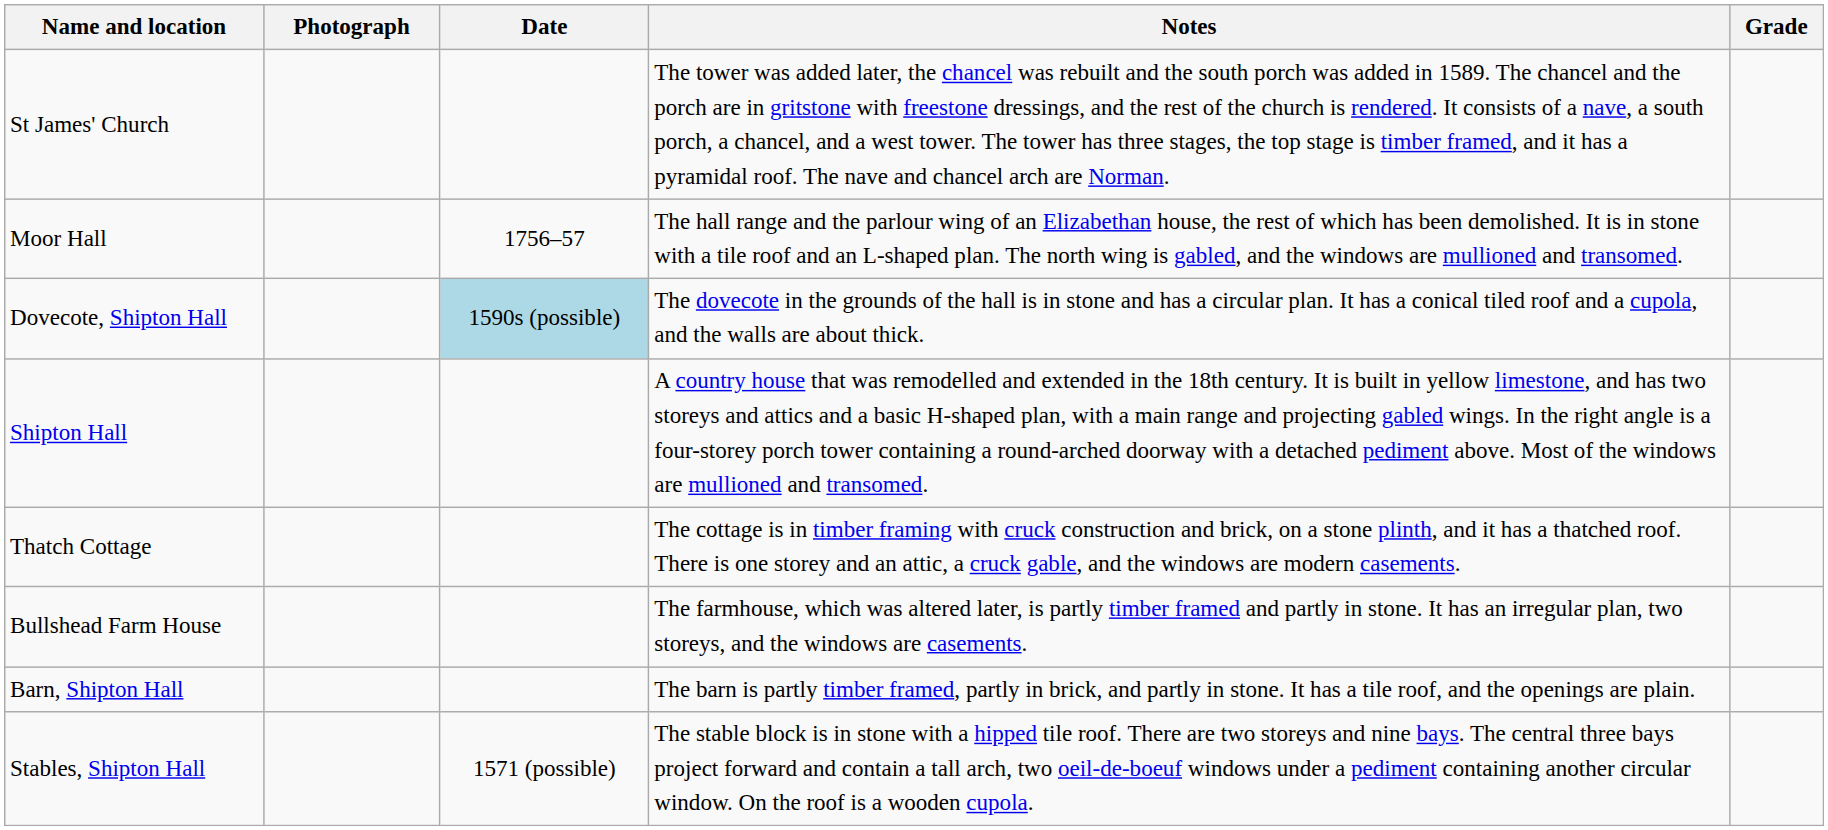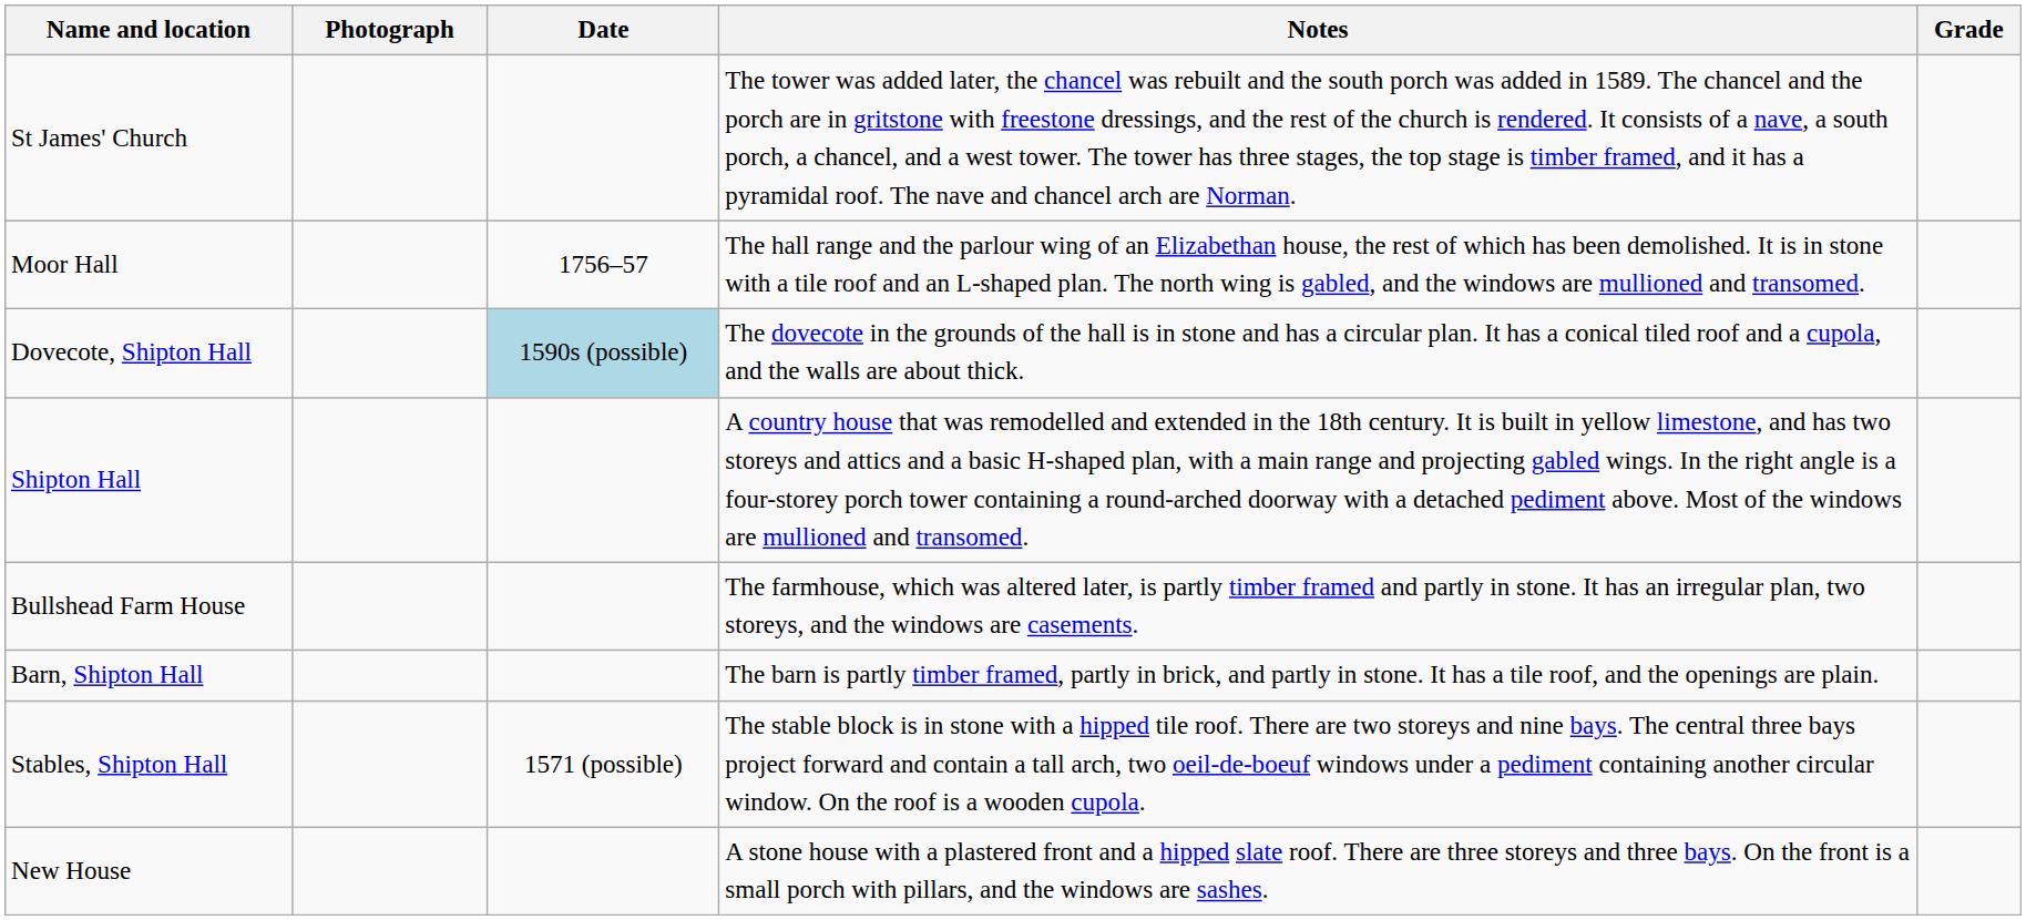 <table class="wikitable sortable plainrowheaders" style="width:100%; border:0; text-align:left; line-height:150%;">
 <tr>
 <th scope="col"  style="width:150px">Name and location</th>
 <th scope="col"  style="width:100px" class="unsortable">Photograph</th>
 <th scope="col"  style="width:120px">Date</th>
 <th scope="col"  style="width:650px" class="unsortable">Notes</th>
 <th scope="col"  style="width:50px">Grade</th>
 </tr>
 <tr>
 <td>St James' Church<br><small></small></td>
 <td></td>
 <td align="center"></td>
 <td>The tower was added later, the <a href='#'>chancel</a> was rebuilt and the south porch was added in 1589.  The chancel and the porch are in <a href='#'>gritstone</a> with <a href='#'>freestone</a> dressings, and the rest of the church is <a href='#'>rendered</a>.  It consists of a <a href='#'>nave</a>, a south porch, a chancel, and a west tower.  The tower has three stages, the top stage is <a href='#'>timber framed</a>, and it has a pyramidal roof.  The nave and chancel arch are <a href='#'>Norman</a>.</td>
 <td align="center" ></td>
 </tr>
 <tr>
 <td>Moor Hall<br><small></small></td>
 <td></td>
 <td align="center">1756–57</td>
 <td>The hall range and the parlour wing of an <a href='#'>Elizabethan</a> house, the rest of which has been demolished.  It is in stone with a tile roof and an L-shaped plan.  The north wing is <a href='#'>gabled</a>, and the windows are <a href='#'>mullioned</a> and <a href='#'>transomed</a>.</td>
 <td align="center" ></td>
 </tr>
 <tr>
 <td>Dovecote, <a href='#'>Shipton Hall</a><br><small></small></td>
 <td></td>
 <td align="center" style="background: lightblue;">1590s (possible)</td>
 <td>The <a href='#'>dovecote</a> in the grounds of the hall is in stone and has a circular plan.  It has a conical tiled roof and a <a href='#'>cupola</a>, and the walls are about  thick.</td>
 <td align="center" ></td>
 </tr>
 <tr>
 <td><a href='#'>Shipton Hall</a><br><small></small></td>
 <td></td>
 <td align="center"></td>
 <td>A <a href='#'>country house</a> that was remodelled and extended in the 18th century.  It is built in yellow <a href='#'>limestone</a>, and has two storeys and attics and a basic H-shaped plan, with a main range and projecting <a href='#'>gabled</a> wings.  In the right angle is a four-storey porch tower containing a round-arched doorway with a detached <a href='#'>pediment</a> above.  Most of the windows are <a href='#'>mullioned</a> and <a href='#'>transomed</a>.</td>
 <td align="center" ></td>
 </tr>
 <tr>
-<td>Thatch Cottage<br><small></small></td>
-<td></td>
-<td align="center"></td>
-<td>The cottage is in <a href='#'>timber framing</a> with <a href='#'>cruck</a> construction and brick, on a stone <a href='#'>plinth</a>, and it has a thatched roof.  There is one storey and an attic, a <a href='#'>cruck</a> <a href='#'>gable</a>, and the windows are modern <a href='#'>casements</a>.</td>
-<td align="center" ></td>
-</tr>
-<tr>
 <td>Bullshead Farm House<br><small></small></td>
 <td></td>
 <td align="center"></td>
 <td>The farmhouse, which was altered later, is partly <a href='#'>timber framed</a> and partly in stone.  It has an irregular plan, two storeys, and the windows are <a href='#'>casements</a>.</td>
 <td align="center" ></td>
 </tr>
 <tr>
 <td>Barn, <a href='#'>Shipton Hall</a><br><small></small></td>
 <td></td>
 <td align="center"></td>
 <td>The barn is partly <a href='#'>timber framed</a>, partly in brick, and partly in stone.  It has a tile roof, and the openings are plain.</td>
 <td align="center" ></td>
 </tr>
 <tr>
 <td>Stables, <a href='#'>Shipton Hall</a><br><small></small></td>
 <td></td>
 <td align="center">1571 (possible)</td>
 <td>The stable block is in stone with a <a href='#'>hipped</a> tile roof.  There are two storeys and nine <a href='#'>bays</a>.  The central three bays project forward and contain a tall arch, two <a href='#'>oeil-de-boeuf</a> windows under a <a href='#'>pediment</a> containing another circular window. On the roof is a wooden <a href='#'>cupola</a>.</td>
 <td align="center" ></td>
 </tr>
 <tr>
+<td>New House<br><small></small></td>
+<td></td>
+<td align="center"></td>
+<td>A stone house with a plastered front and a <a href='#'>hipped</a> <a href='#'>slate</a> roof.  There are three storeys and three <a href='#'>bays</a>. On the front is a small porch with pillars, and the windows are <a href='#'>sashes</a>.</td>
+<td align="center" ></td>
+</tr>
+<tr>
 </tr>
 </table>
